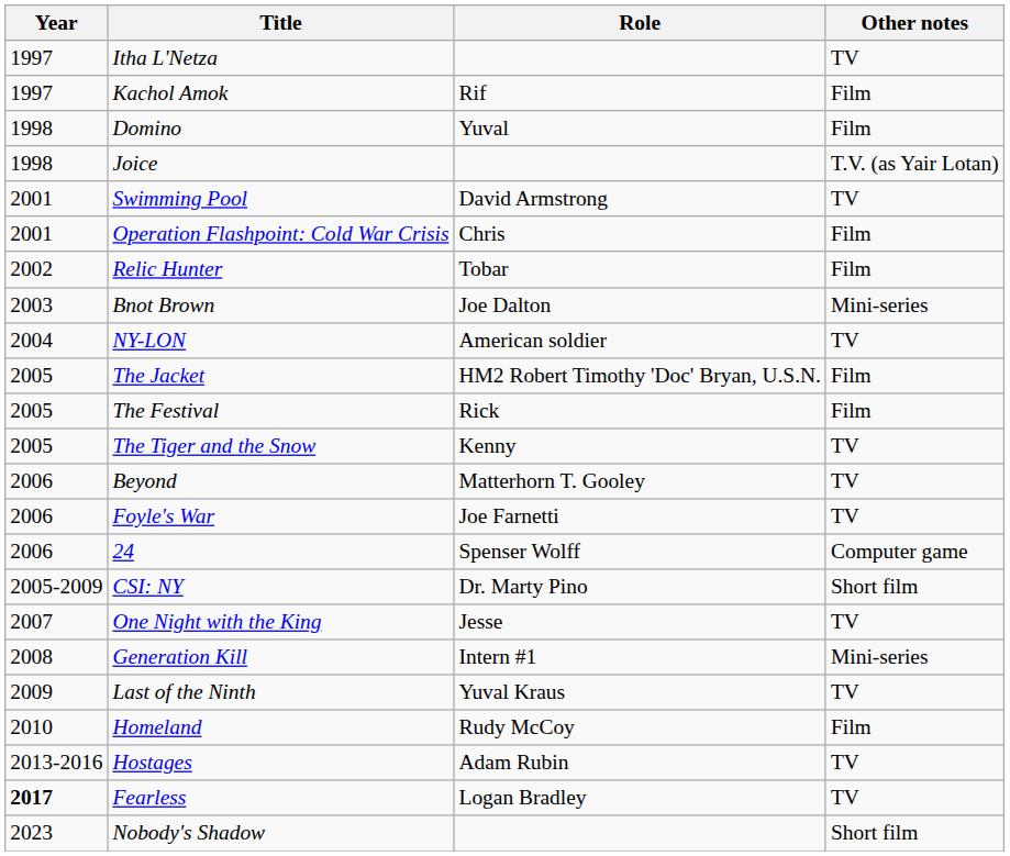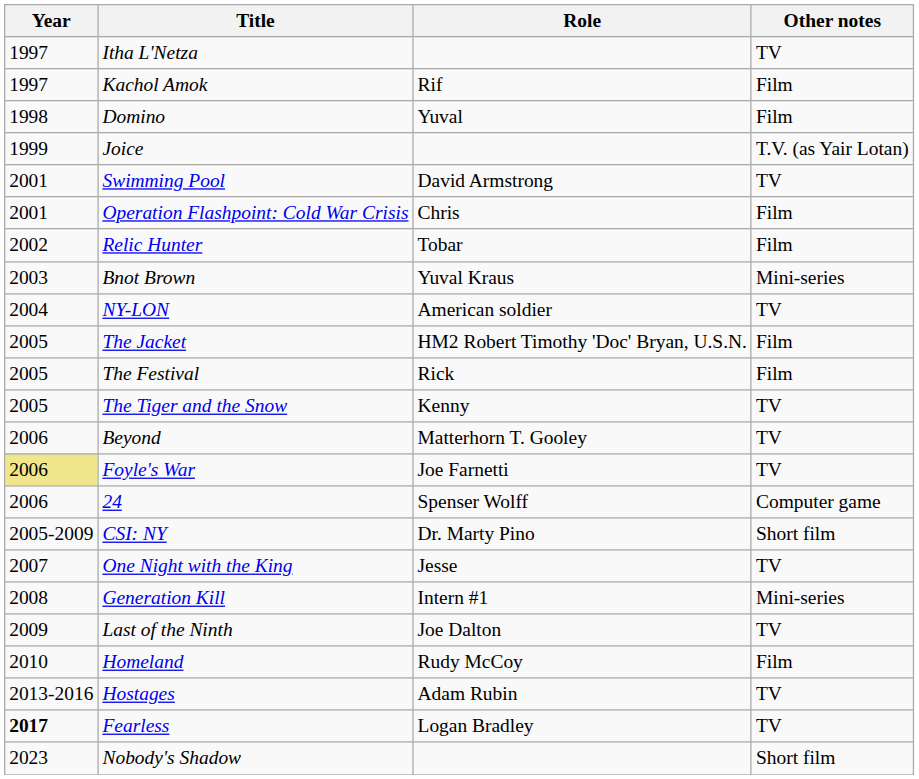 <table class="wikitable" style="font-size: 95%;">
 <tr>
 <th>Year</th>
 <th>Title</th>
 <th>Role</th>
 <th>Other notes</th>
 </tr>
 <tr>
 <td>1997</td>
 <td><em>Itha L'Netza</em></td>
 <td></td>
 <td>TV</td>
 </tr>
 <tr>
 <td>1997</td>
 <td><em>Kachol Amok</em></td>
 <td>Rif</td>
 <td>Film</td>
 </tr>
 <tr>
 <td>1998</td>
 <td><em>Domino</em></td>
 <td>Yuval</td>
 <td>Film</td>
 </tr>
 <tr>
-<td>1998</td>
+<td>1999</td>
 <td><em>Joice</em></td>
 <td></td>
 <td>T.V. (as Yair Lotan)</td>
 </tr>
 <tr>
 <td>2001</td>
 <td><em><a href='#'>Swimming Pool</a></em></td>
 <td>David Armstrong</td>
 <td>TV</td>
 </tr>
 <tr>
 <td>2001</td>
 <td><em><a href='#'>Operation Flashpoint: Cold War Crisis</a></em></td>
 <td>Chris</td>
 <td>Film</td>
 </tr>
 <tr>
 <td>2002</td>
 <td><em><a href='#'>Relic Hunter</a></em></td>
 <td>Tobar</td>
 <td>Film</td>
 </tr>
 <tr>
 <td>2003</td>
 <td><em>Bnot Brown</em></td>
-<td>Joe Dalton</td>
+<td>Yuval Kraus</td>
 <td>Mini-series</td>
 </tr>
 <tr>
 <td>2004</td>
 <td><em><a href='#'>NY-LON</a></em></td>
 <td>American soldier</td>
 <td>TV</td>
 </tr>
 <tr>
 <td>2005</td>
 <td><em><a href='#'>The Jacket</a></em></td>
 <td>HM2 Robert Timothy 'Doc' Bryan, U.S.N.</td>
 <td>Film</td>
 </tr>
 <tr>
 <td>2005</td>
 <td><em>The Festival</em></td>
 <td>Rick</td>
 <td>Film</td>
 </tr>
 <tr>
 <td>2005</td>
 <td><em><a href='#'>The Tiger and the Snow</a></em></td>
 <td>Kenny</td>
 <td>TV</td>
 </tr>
 <tr>
 <td>2006</td>
 <td><em>Beyond</em></td>
 <td>Matterhorn T. Gooley</td>
 <td>TV</td>
 </tr>
 <tr>
-<td>2006</td>
+<td style="background: khaki;">2006</td>
 <td><em><a href='#'>Foyle's War</a></em></td>
 <td>Joe Farnetti</td>
 <td>TV</td>
 </tr>
 <tr>
 <td>2006</td>
 <td><em><a href='#'>24</a></em></td>
 <td>Spenser Wolff</td>
 <td>Computer game</td>
 </tr>
 <tr>
 <td>2005-2009</td>
 <td><em><a href='#'>CSI: NY</a></em></td>
 <td>Dr. Marty Pino</td>
 <td>Short film</td>
 </tr>
 <tr>
 <td>2007</td>
 <td><em><a href='#'>One Night with the King</a></em></td>
 <td>Jesse</td>
 <td>TV</td>
 </tr>
 <tr>
 <td>2008</td>
 <td><em><a href='#'>Generation Kill</a></em></td>
 <td>Intern #1</td>
 <td>Mini-series</td>
 </tr>
 <tr>
 <td>2009</td>
 <td><em>Last of the Ninth</em></td>
-<td>Yuval Kraus</td>
+<td>Joe Dalton</td>
 <td>TV</td>
 </tr>
 <tr>
 <td>2010</td>
 <td><em><a href='#'>Homeland</a></em></td>
 <td>Rudy McCoy</td>
 <td>Film</td>
 </tr>
 <tr>
 <td>2013-2016</td>
 <td><em><a href='#'>Hostages</a></em></td>
 <td>Adam Rubin</td>
 <td>TV</td>
 </tr>
 <tr>
 <td><strong>2017</strong></td>
 <td><em><a href='#'>Fearless</a></em></td>
 <td>Logan Bradley</td>
 <td>TV</td>
 </tr>
 <tr>
 <td>2023</td>
 <td><em>Nobody's Shadow</em></td>
 <td></td>
 <td>Short film</td>
 </tr>
 <tr>
 </tr>
 </table>
